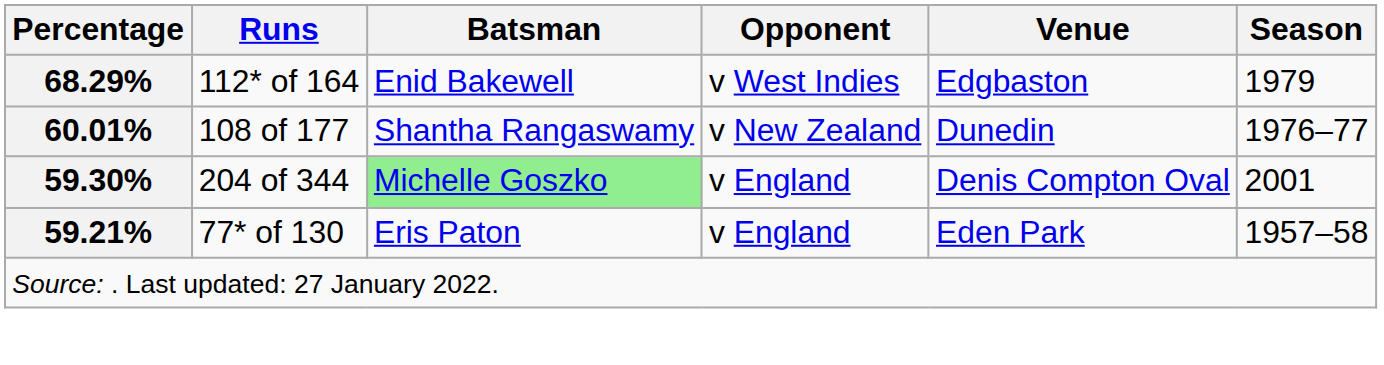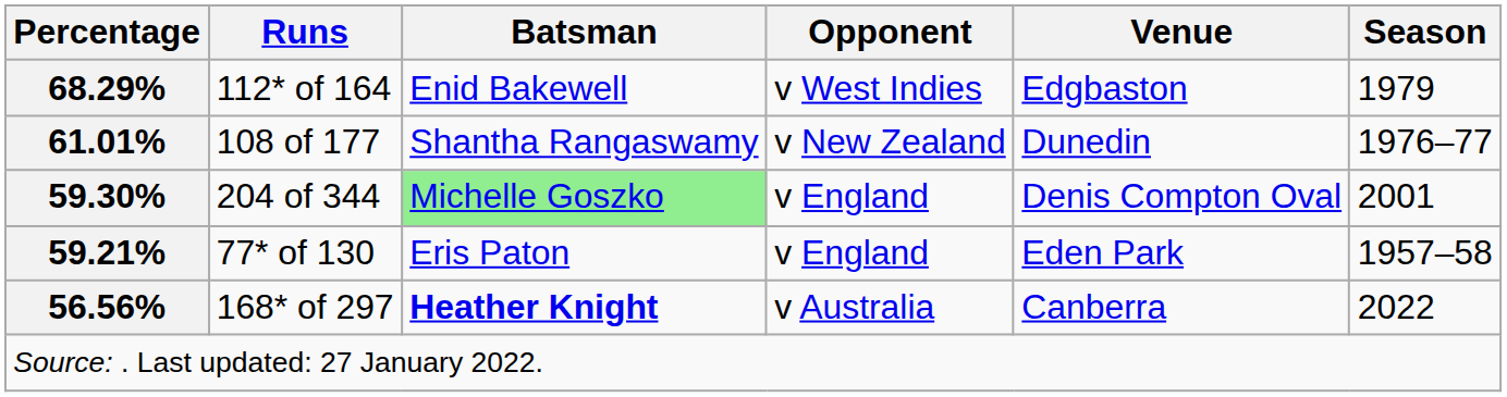 <table class="wikitable">
 <tr>
 <th>Percentage</th>
 <th><a href='#'>Runs</a></th>
 <th>Batsman</th>
 <th>Opponent</th>
 <th>Venue</th>
 <th>Season</th>
 </tr>
 <tr>
 <th>68.29%</th>
 <td>112* of 164</td>
 <td> <a href='#'>Enid Bakewell</a></td>
 <td>v <a href='#'>West Indies</a></td>
 <td><a href='#'>Edgbaston</a></td>
 <td>1979</td>
 </tr>
 <tr>
-<th>60.01%</th>
+<th>61.01%</th>
 <td>108 of 177</td>
 <td> <a href='#'>Shantha Rangaswamy</a></td>
 <td>v <a href='#'>New Zealand</a></td>
 <td><a href='#'>Dunedin</a></td>
 <td>1976–77</td>
 </tr>
 <tr>
 <th>59.30%</th>
 <td>204 of 344</td>
 <td style="background: lightgreen;"> <a href='#'>Michelle Goszko</a></td>
 <td>v <a href='#'>England</a></td>
 <td><a href='#'>Denis Compton Oval</a></td>
 <td>2001</td>
 </tr>
 <tr>
 <th>59.21%</th>
 <td>77* of 130</td>
 <td> <a href='#'>Eris Paton</a></td>
 <td>v <a href='#'>England</a></td>
 <td><a href='#'>Eden Park</a></td>
 <td>1957–58</td>
 </tr>
 <tr>
+<th>56.56%</th>
+<td>168* of 297</td>
+<td> <strong><a href='#'>Heather Knight</a></strong></td>
+<td>v <a href='#'>Australia</a></td>
+<td><a href='#'>Canberra</a></td>
+<td>2022</td>
+</tr>
+<tr>
 <td colspan=6><small><em>Source: </em>. Last updated: 27 January 2022.</small></td>
 </tr>
 </table>
